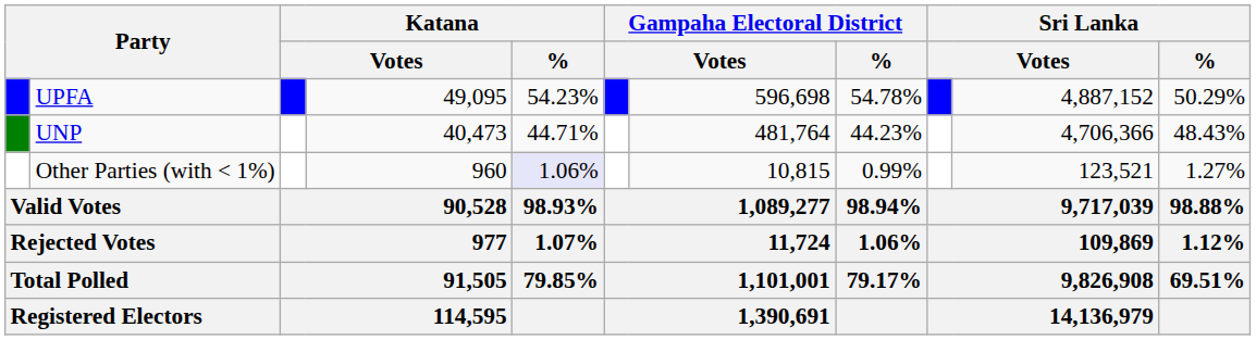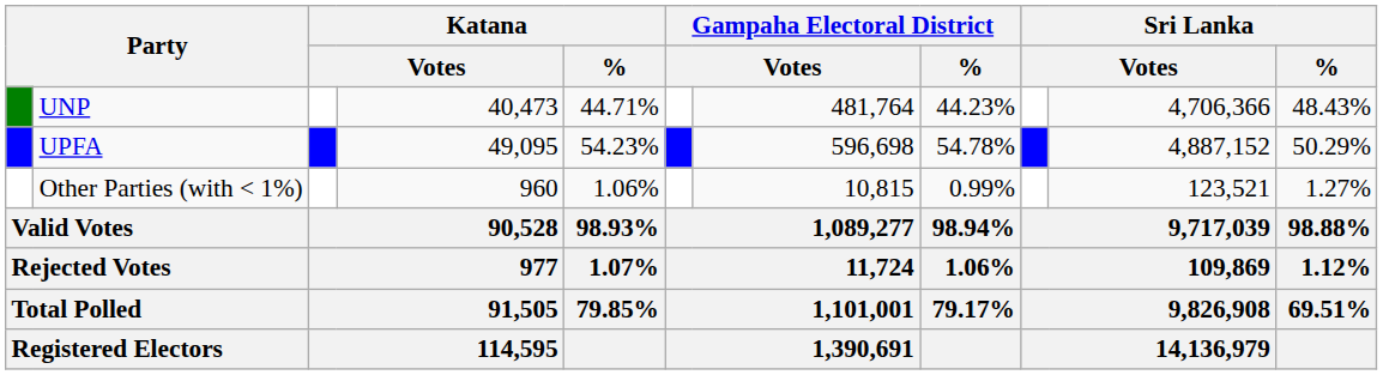 <table class="wikitable">
 <tr>
 <th colspan="2" width="144px"rowspan="2">Party</th>
 <th colspan="3" width="216px">Katana</th>
 <th colspan="3" width="216px"><a href='#'>Gampaha Electoral District</a></th>
 <th colspan="3" width="216px">Sri Lanka</th>
 </tr>
 <tr>
 <th colspan="2" width="144px">Votes</th>
 <th>%</th>
 <th colspan="2" width="144px">Votes</th>
 <th>%</th>
 <th colspan="2" width="144px">Votes</th>
 <th>%</th>
 </tr>
 <tr>
+<td style="background-color:green;" width="10px"></td>
+<td style="text-align:left;"><a href='#'>UNP</a></td>
+<td style="background-color:white;" width="10px"></td>
+<td style="text-align:right;">40,473</td>
+<td style="text-align:right;">44.71%</td>
+<td style="background-color:white;" width="10px"></td>
+<td style="text-align:right;">481,764</td>
+<td style="text-align:right;">44.23%</td>
+<td style="background-color:white;" width="10px"></td>
+<td style="text-align:right;">4,706,366</td>
+<td style="text-align:right;">48.43%</td>
+</tr>
+<tr>
 <td style="background-color:blue;" width="10px"></td>
 <td style="text-align:left;"><a href='#'>UPFA</a></td>
 <td style="background-color:blue;" width="10px"></td>
 <td style="text-align:right;">49,095</td>
 <td style="text-align:right;">54.23%</td>
 <td style="background-color:blue;" width="10px"></td>
 <td style="text-align:right;">596,698</td>
 <td style="text-align:right;">54.78%</td>
 <td style="background-color:blue;" width="10px"></td>
 <td style="text-align:right;">4,887,152</td>
 <td style="text-align:right;">50.29%</td>
 </tr>
 <tr>
-<td style="background-color:green;" width="10px"></td>
-<td style="text-align:left;"><a href='#'>UNP</a></td>
-<td style="background-color:white;" width="10px"></td>
-<td style="text-align:right;">40,473</td>
-<td style="text-align:right;">44.71%</td>
-<td style="background-color:white;" width="10px"></td>
-<td style="text-align:right;">481,764</td>
-<td style="text-align:right;">44.23%</td>
-<td style="background-color:white;" width="10px"></td>
-<td style="text-align:right;">4,706,366</td>
-<td style="text-align:right;">48.43%</td>
-</tr>
-<tr>
 <td style="background-color:white;" width="10px"></td>
 <td style="text-align:left;">Other Parties (with < 1%)</td>
 <td style="background-color:white;" width="10px"></td>
 <td style="text-align:right;">960</td>
-<td style="background: lavender; text-align:right;">1.06%</td>
+<td style="text-align:right;">1.06%</td>
 <td style="background-color:white;" width="10px"></td>
 <td style="text-align:right;">10,815</td>
 <td style="text-align:right;">0.99%</td>
 <td style="background-color:white;" width="10px"></td>
 <td style="text-align:right;">123,521</td>
 <td style="text-align:right;">1.27%</td>
 </tr>
 <tr>
 <th colspan="2" width="144px"style="text-align:left;">Valid Votes</th>
 <th style="text-align:right;"colspan="2" width="144px">90,528</th>
 <th style="text-align:right;">98.93%</th>
 <th style="text-align:right;"colspan="2" width="144px">1,089,277</th>
 <th style="text-align:right;">98.94%</th>
 <th style="text-align:right;"colspan="2" width="144px">9,717,039</th>
 <th style="text-align:right;">98.88%</th>
 </tr>
 <tr>
 <th colspan="2" width="144px"style="text-align:left;">Rejected Votes</th>
 <th style="text-align:right;"colspan="2" width="144px">977</th>
 <th style="text-align:right;">1.07%</th>
 <th style="text-align:right;"colspan="2" width="144px">11,724</th>
 <th style="text-align:right;">1.06%</th>
 <th style="text-align:right;"colspan="2" width="144px">109,869</th>
 <th style="text-align:right;">1.12%</th>
 </tr>
 <tr>
 <th colspan="2" width="144px"style="text-align:left;">Total Polled</th>
 <th style="text-align:right;"colspan="2" width="144px">91,505</th>
 <th style="text-align:right;">79.85%</th>
 <th style="text-align:right;"colspan="2" width="144px">1,101,001</th>
 <th style="text-align:right;">79.17%</th>
 <th style="text-align:right;"colspan="2" width="144px">9,826,908</th>
 <th style="text-align:right;">69.51%</th>
 </tr>
 <tr>
 <th colspan="2" width="144px"style="text-align:left;">Registered Electors</th>
 <th style="text-align:right;"colspan="2" width="144px">114,595</th>
 <th></th>
 <th style="text-align:right;"colspan="2" width="144px">1,390,691</th>
 <th></th>
 <th style="text-align:right;"colspan="2" width="144px">14,136,979</th>
 <th></th>
 </tr>
 </table>
